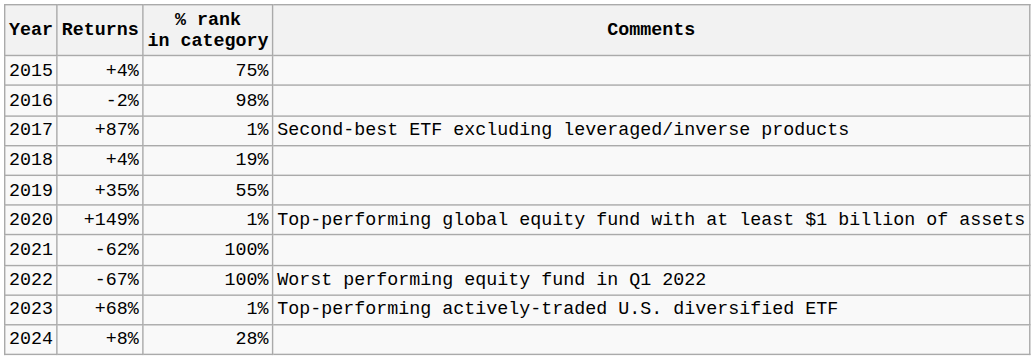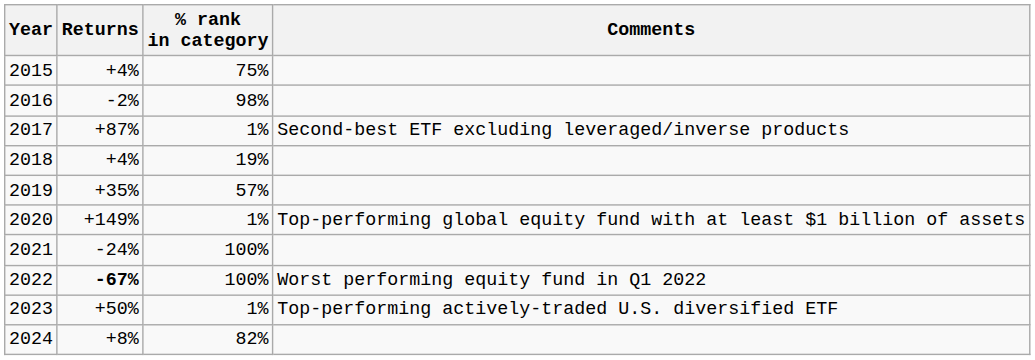 <table class="wikitable" style="text-align:right;">
 <tr>
 <th>Year</th>
 <th>Returns</th>
 <th>% rank<br>in category</th>
 <th>Comments</th>
 </tr>
 <tr>
 <td align="left">2015</td>
 <td>+4%</td>
 <td>75%</td>
 <td></td>
 </tr>
 <tr>
 <td align="left">2016</td>
 <td>-2%</td>
 <td>98%</td>
 <td></td>
 </tr>
 <tr>
 <td align="left">2017</td>
 <td>+87%</td>
 <td>1%</td>
 <td align="left">Second-best ETF excluding leveraged/inverse products</td>
 </tr>
 <tr>
 <td align="left">2018</td>
 <td>+4%</td>
 <td>19%</td>
 <td></td>
 </tr>
 <tr>
 <td align="left">2019</td>
 <td>+35%</td>
-<td>55%</td>
+<td>57%</td>
 <td></td>
 </tr>
 <tr>
 <td align="left">2020</td>
 <td>+149%</td>
 <td>1%</td>
 <td align="left">Top-performing global equity fund with at least $1 billion of assets</td>
 </tr>
 <tr>
 <td align="left">2021</td>
-<td>-62%</td>
+<td>-24%</td>
 <td>100%</td>
 <td></td>
 </tr>
 <tr>
 <td align="left">2022</td>
-<td>-67%</td>
+<td><strong>-67%</strong></td>
 <td>100%</td>
 <td align="left">Worst performing equity fund in Q1 2022</td>
 </tr>
 <tr>
 <td align="left">2023</td>
-<td>+68%</td>
+<td>+50%</td>
 <td>1%</td>
 <td align="left">Top-performing actively-traded U.S. diversified ETF</td>
 </tr>
 <tr>
 <td>2024</td>
 <td>+8%</td>
-<td>28%</td>
+<td>82%</td>
 <td></td>
 </tr>
 </table>
